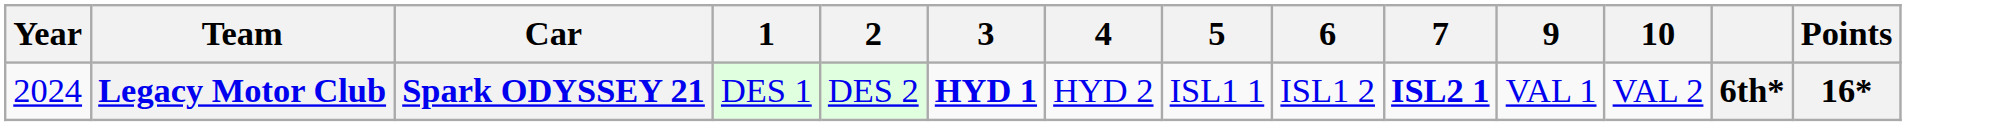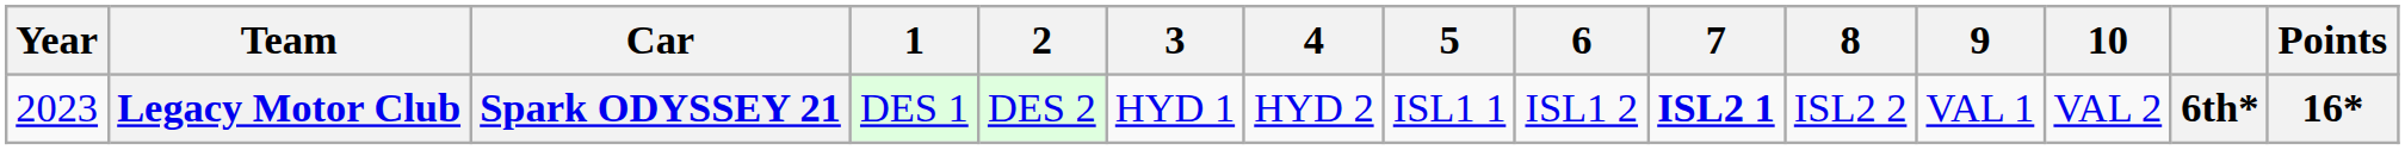 <table class="wikitable" style="text-align:center; font-size:90%">
 <tr>
 <th>Year</th>
 <th>Team</th>
 <th>Car</th>
 <th>1</th>
 <th>2</th>
 <th>3</th>
 <th>4</th>
 <th>5</th>
 <th>6</th>
 <th>7</th>
+<th>8</th>
 <th>9</th>
 <th>10</th>
 <th></th>
 <th>Points</th>
 </tr>
 <tr>
-<td><a href='#'>2024</a></td>
+<td><a href='#'>2023</a></td>
 <th><a href='#'>Legacy Motor Club</a></th>
 <th><a href='#'>Spark ODYSSEY 21</a></th>
 <td style="background:#DFFFDF;"><a href='#'>DES 1</a><br></td>
 <td style="background:#DFFFDF;"><a href='#'>DES 2</a><br></td>
-<td style="background:#;"><strong><a href='#'>HYD 1</a><br></strong></td>
+<td style="background:#;"><a href='#'>HYD 1</a><br></td>
 <td style="background:#;"><a href='#'>HYD 2</a><br></td>
 <td style="background:#;"><a href='#'>ISL1 1</a><br></td>
 <td style="background:#;"><a href='#'>ISL1 2</a><br></td>
 <td style="background:#;"><strong><a href='#'>ISL2 1</a><br></strong></td>
+<td style="background:#;"><a href='#'>ISL2 2</a><br></td>
 <td style="background:#;"><a href='#'>VAL 1</a><br></td>
 <td style="background:#;"><a href='#'>VAL 2</a><br></td>
 <th style="background:#;">6th*</th>
 <th style="background:#;">16*</th>
 </tr>
 </table>
